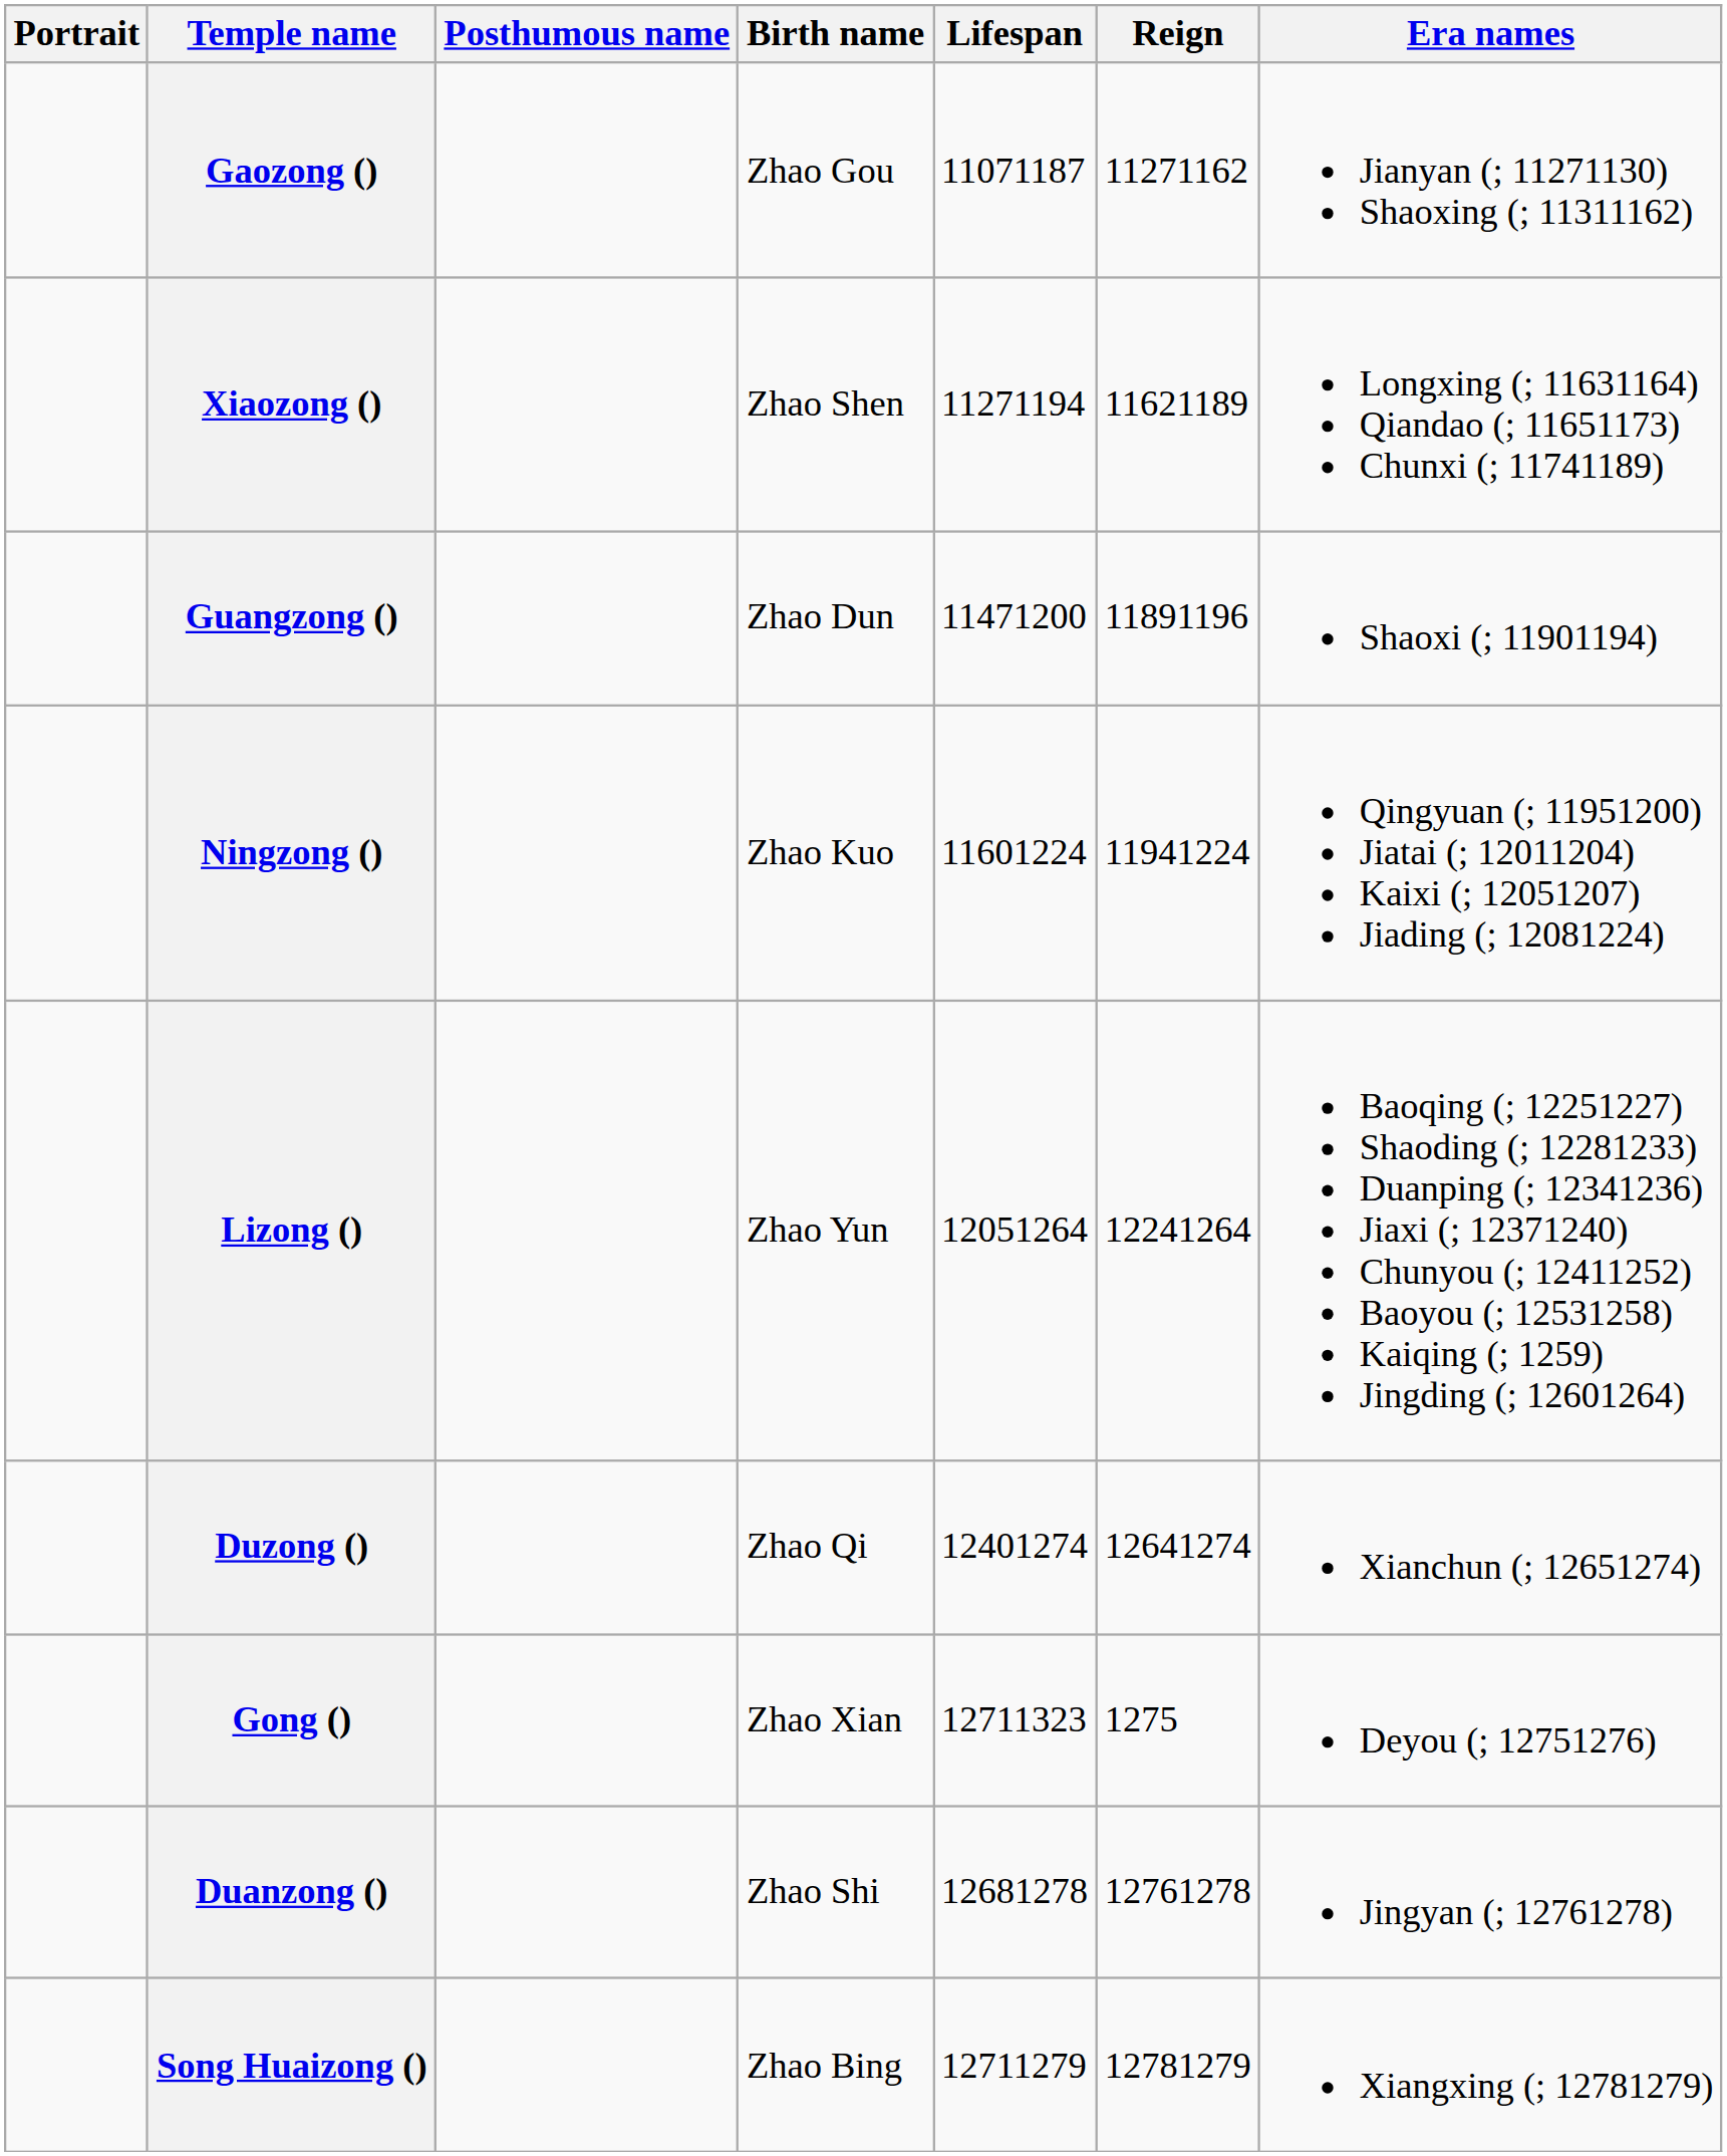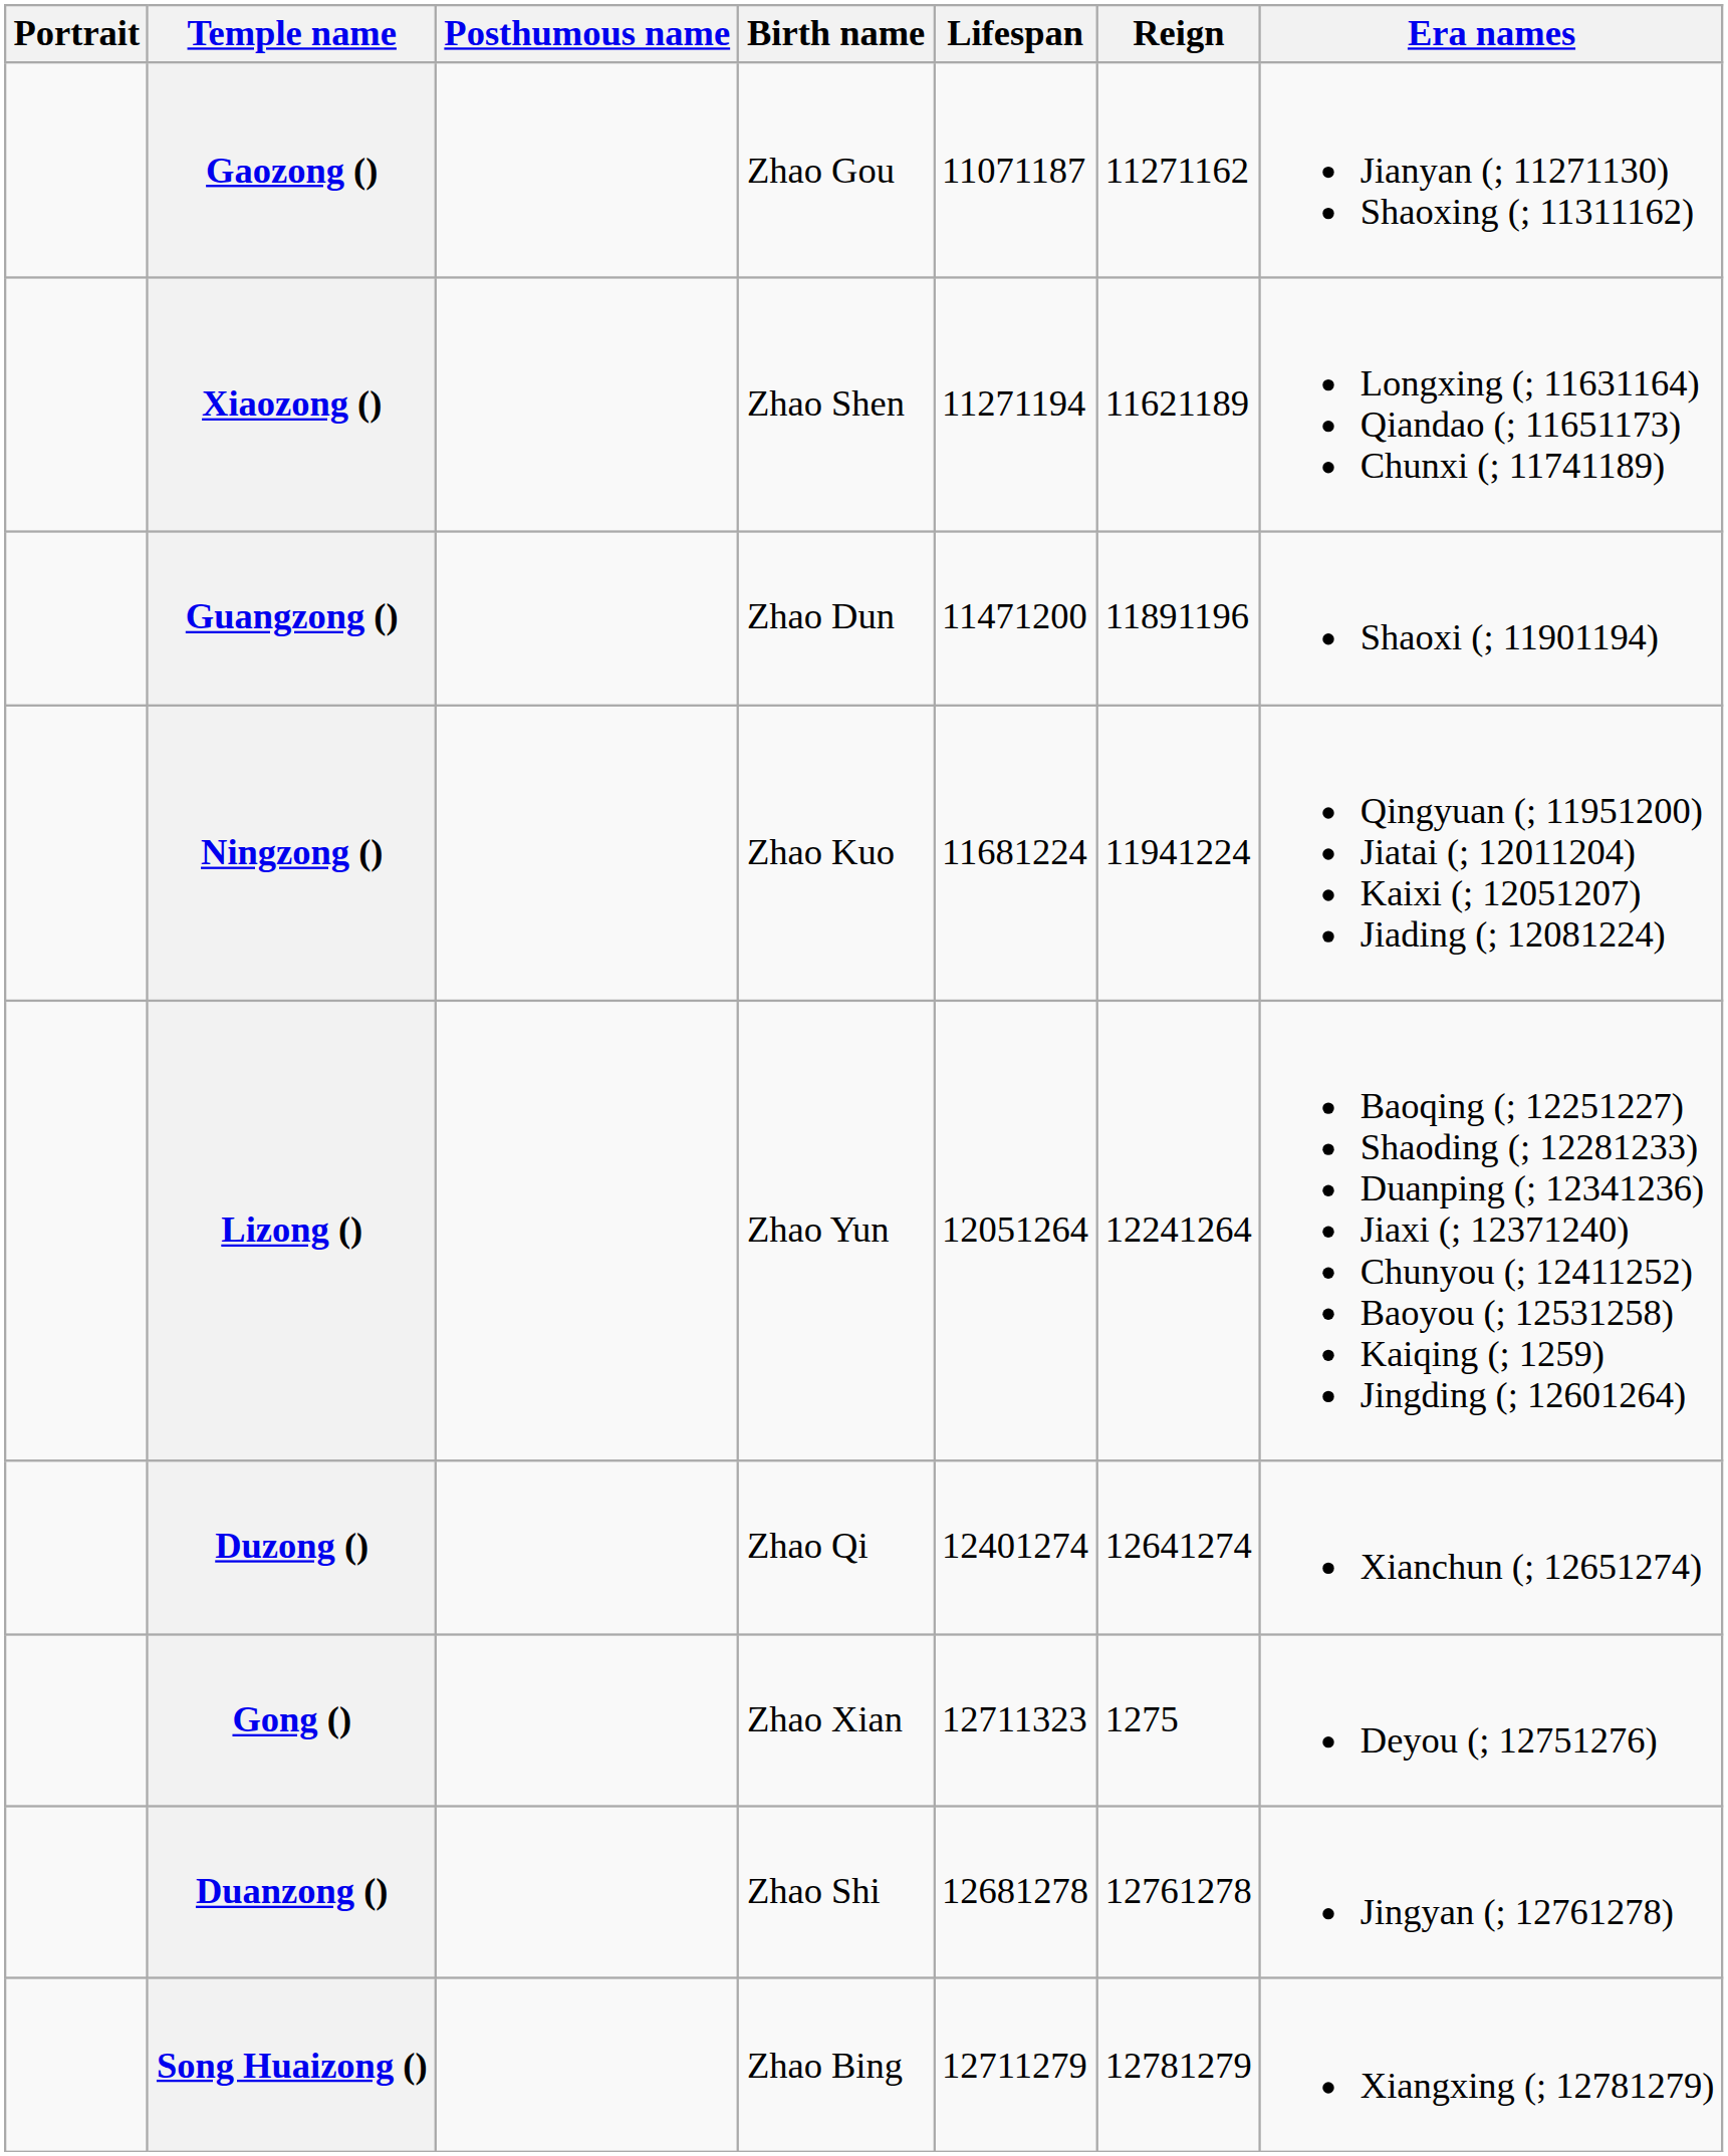 <table class="wikitable sortable plainrowheaders">
 <tr>
 <th scope="col">Portrait</th>
 <th scope="col"><a href='#'>Temple name</a></th>
 <th scope="col" class="unsortable"><a href='#'>Posthumous name</a></th>
 <th scope="col">Birth name</th>
 <th scope="col">Lifespan</th>
 <th scope="col">Reign</th>
 <th scope="col" class="unsortable"><a href='#'>Era names</a></th>
 </tr>
 <tr>
 <td></td>
 <th scope="row"><a href='#'>Gaozong</a> ()</th>
 <td></td>
 <td>Zhao Gou </td>
 <td>11071187</td>
 <td>11271162</td>
 <td><br><ul><li>Jianyan (; 11271130)</li><li>Shaoxing (; 11311162)</li></ul></td>
 </tr>
 <tr>
 <td></td>
 <th scope="row"><a href='#'>Xiaozong</a> ()</th>
 <td></td>
 <td>Zhao Shen </td>
 <td>11271194</td>
 <td>11621189</td>
 <td><br><ul><li>Longxing (; 11631164)</li><li>Qiandao (; 11651173)</li><li>Chunxi (; 11741189)</li></ul></td>
 </tr>
 <tr>
 <td></td>
 <th scope="row"><a href='#'>Guangzong</a> ()</th>
 <td></td>
 <td>Zhao Dun </td>
 <td>11471200</td>
 <td>11891196</td>
 <td><br><ul><li>Shaoxi (; 11901194)</li></ul></td>
 </tr>
 <tr>
 <td></td>
 <th scope="row"><a href='#'>Ningzong</a> ()</th>
 <td></td>
 <td>Zhao Kuo </td>
-<td>11601224</td>
+<td>11681224</td>
 <td>11941224</td>
 <td><br><ul><li>Qingyuan (; 11951200)</li><li>Jiatai (; 12011204)</li><li>Kaixi (; 12051207)</li><li>Jiading (; 12081224)</li></ul></td>
 </tr>
 <tr>
 <td></td>
 <th scope="row"><a href='#'>Lizong</a> ()</th>
 <td></td>
 <td>Zhao Yun </td>
 <td>12051264</td>
 <td>12241264</td>
 <td><br><ul><li>Baoqing (; 12251227)</li><li>Shaoding (; 12281233)</li><li>Duanping (; 12341236)</li><li>Jiaxi (; 12371240)</li><li>Chunyou (; 12411252)</li><li>Baoyou (; 12531258)</li><li>Kaiqing (; 1259)</li><li>Jingding (; 12601264)</li></ul></td>
 </tr>
 <tr>
 <td></td>
 <th scope="row"><a href='#'>Duzong</a> ()</th>
 <td></td>
 <td>Zhao Qi </td>
 <td>12401274</td>
 <td>12641274</td>
 <td><br><ul><li>Xianchun (; 12651274)</li></ul></td>
 </tr>
 <tr>
 <td></td>
 <th scope="row"><a href='#'>Gong</a> ()</th>
 <td></td>
 <td>Zhao Xian </td>
 <td>12711323</td>
 <td>1275</td>
 <td><br><ul><li>Deyou (; 12751276)</li></ul></td>
 </tr>
 <tr>
 <td></td>
 <th scope="row"><a href='#'>Duanzong</a> ()</th>
 <td></td>
 <td>Zhao Shi </td>
 <td>12681278</td>
 <td>12761278</td>
 <td><br><ul><li>Jingyan (; 12761278)</li></ul></td>
 </tr>
 <tr>
 <td></td>
 <th scope="row"><a href='#'>Song Huaizong</a> ()</th>
 <td></td>
 <td>Zhao Bing </td>
 <td>12711279</td>
 <td>12781279</td>
 <td><br><ul><li>Xiangxing (; 12781279)</li></ul></td>
 </tr>
 </table>
